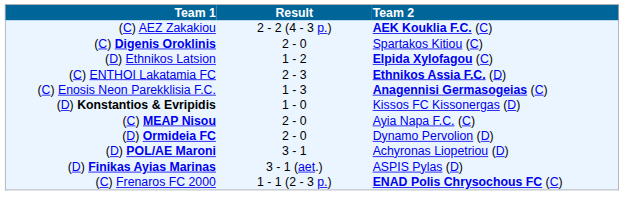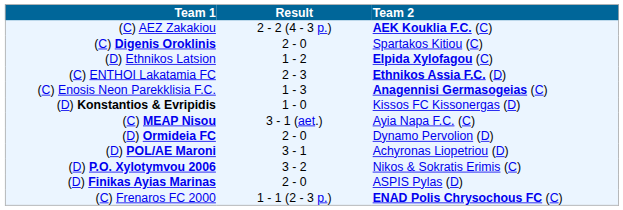 <table cellspacing="0" style="background: #EBF5FF; border: 1px #aaa solid; border-collapse: collapse; font-size: 95%; margin: 1em auto;" width=60%>
 <tr bgcolor=#006699 style="color:white;">
 <th width=30% align="right">Team 1</th>
 <th width=22% align="center">Result</th>
 <th width=35% align="left">Team 2</th>
 </tr>
 <tr>
 <td align=right>(<a href='#'>C</a>) <a href='#'>AEZ Zakakiou</a></td>
 <td align=center>2 - 2 (4 - 3 <a href='#'>p.</a>)</td>
 <td align=left><strong><a href='#'>AEK Kouklia F.C.</a></strong> (<a href='#'>C</a>)</td>
 </tr>
 <tr>
 <td align=right>(<a href='#'>C</a>) <strong><a href='#'>Digenis Oroklinis</a></strong></td>
 <td align=center>2 - 0</td>
 <td align=left><a href='#'>Spartakos Kitiou</a> (<a href='#'>C</a>)</td>
 </tr>
 <tr>
 <td align=right>(<a href='#'>D</a>) <a href='#'>Ethnikos Latsion</a></td>
 <td align=center>1 - 2</td>
 <td align=left><strong><a href='#'>Elpida Xylofagou</a></strong> (<a href='#'>C</a>)</td>
 </tr>
 <tr>
 <td align=right>(<a href='#'>C</a>) <a href='#'>ENTHOI Lakatamia FC</a></td>
 <td align=center>2 - 3</td>
 <td align=left><strong><a href='#'>Ethnikos Assia F.C.</a></strong> (<a href='#'>D</a>)</td>
 </tr>
 <tr>
 <td align=right>(<a href='#'>C</a>) <a href='#'>Enosis Neon Parekklisia F.C.</a></td>
 <td align=center>1 - 3</td>
 <td align=left><strong><a href='#'>Anagennisi Germasogeias</a></strong> (<a href='#'>C</a>)</td>
 </tr>
 <tr>
 <td align=right>(<a href='#'>D</a>) <strong>Konstantios & Evripidis</strong></td>
 <td align=center>1 - 0</td>
 <td align=left><a href='#'>Kissos FC Kissonergas</a> (<a href='#'>D</a>)</td>
 </tr>
 <tr>
 <td align=right>(<a href='#'>C</a>) <strong><a href='#'>MEAP Nisou</a></strong></td>
-<td align=center>2 - 0</td>
+<td align=center>3 - 1 (<a href='#'>aet</a>.)</td>
 <td align=left><a href='#'>Ayia Napa F.C.</a> (<a href='#'>C</a>)</td>
 </tr>
 <tr>
 <td align=right>(<a href='#'>D</a>) <strong><a href='#'>Ormideia FC</a></strong></td>
 <td align=center>2 - 0</td>
 <td align=left><a href='#'>Dynamo Pervolion</a> (<a href='#'>D</a>)</td>
 </tr>
 <tr>
 <td align=right>(<a href='#'>D</a>) <strong><a href='#'>POL/AE Maroni</a></strong></td>
 <td align=center>3 - 1</td>
 <td align=left><a href='#'>Achyronas Liopetriou</a> (<a href='#'>D</a>)</td>
 </tr>
 <tr>
+<td align=right>(<a href='#'>D</a>) <strong><a href='#'>P.O. Xylotymvou 2006</a></strong></td>
+<td align=center>3 - 2</td>
+<td align=left><a href='#'>Nikos & Sokratis Erimis</a> (<a href='#'>C</a>)</td>
+</tr>
+<tr>
 <td align=right>(<a href='#'>D</a>) <strong><a href='#'>Finikas Ayias Marinas</a></strong></td>
-<td align=center>3 - 1 (<a href='#'>aet</a>.)</td>
+<td align=center>2 - 0</td>
 <td align=left><a href='#'>ASPIS Pylas</a> (<a href='#'>D</a>)</td>
 </tr>
 <tr>
 <td align=right>(<a href='#'>C</a>) <a href='#'>Frenaros FC 2000</a></td>
 <td align=center>1 - 1 (2 - 3 <a href='#'>p.</a>)</td>
 <td align=left><strong><a href='#'>ENAD Polis Chrysochous FC</a></strong> (<a href='#'>C</a>)</td>
 </tr>
 <tr>
 </tr>
 </table>
